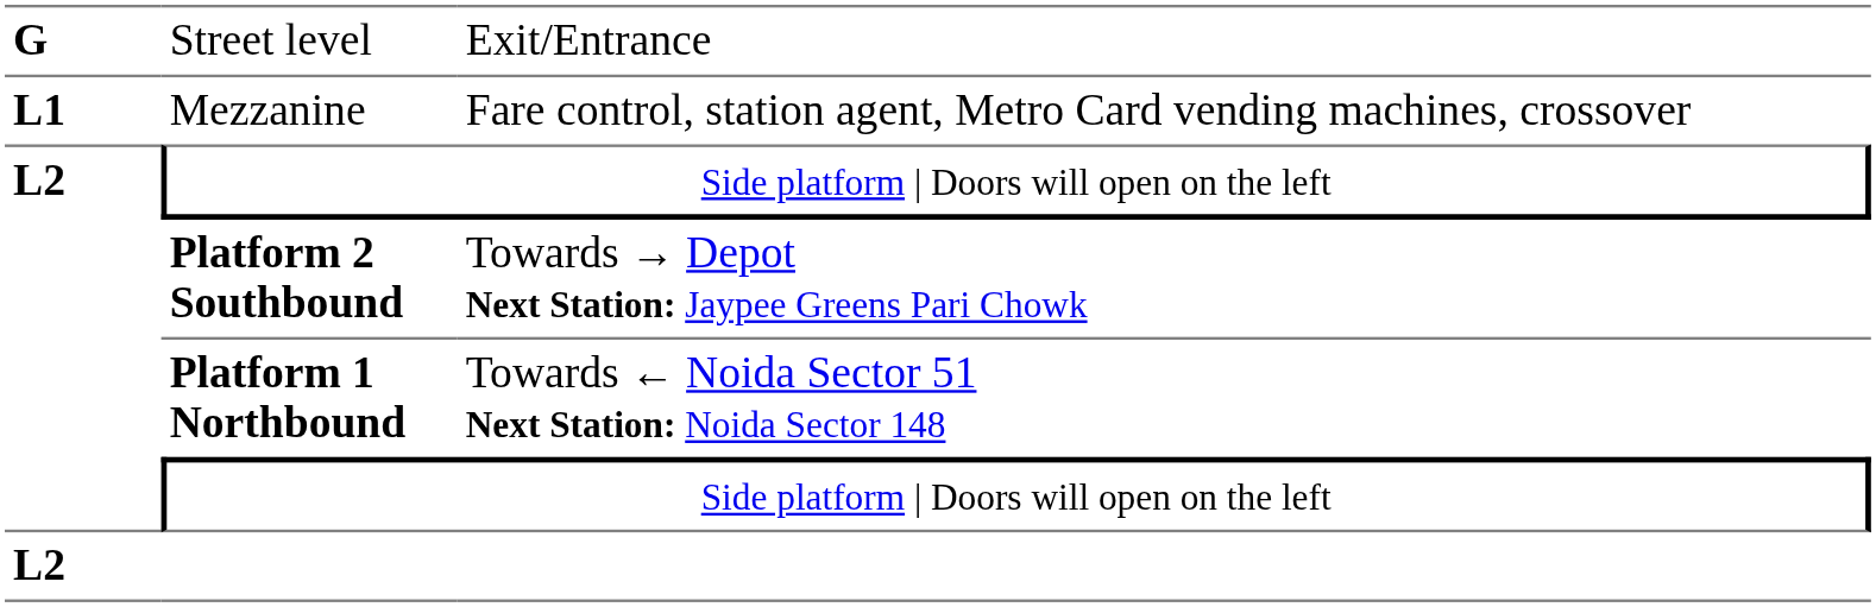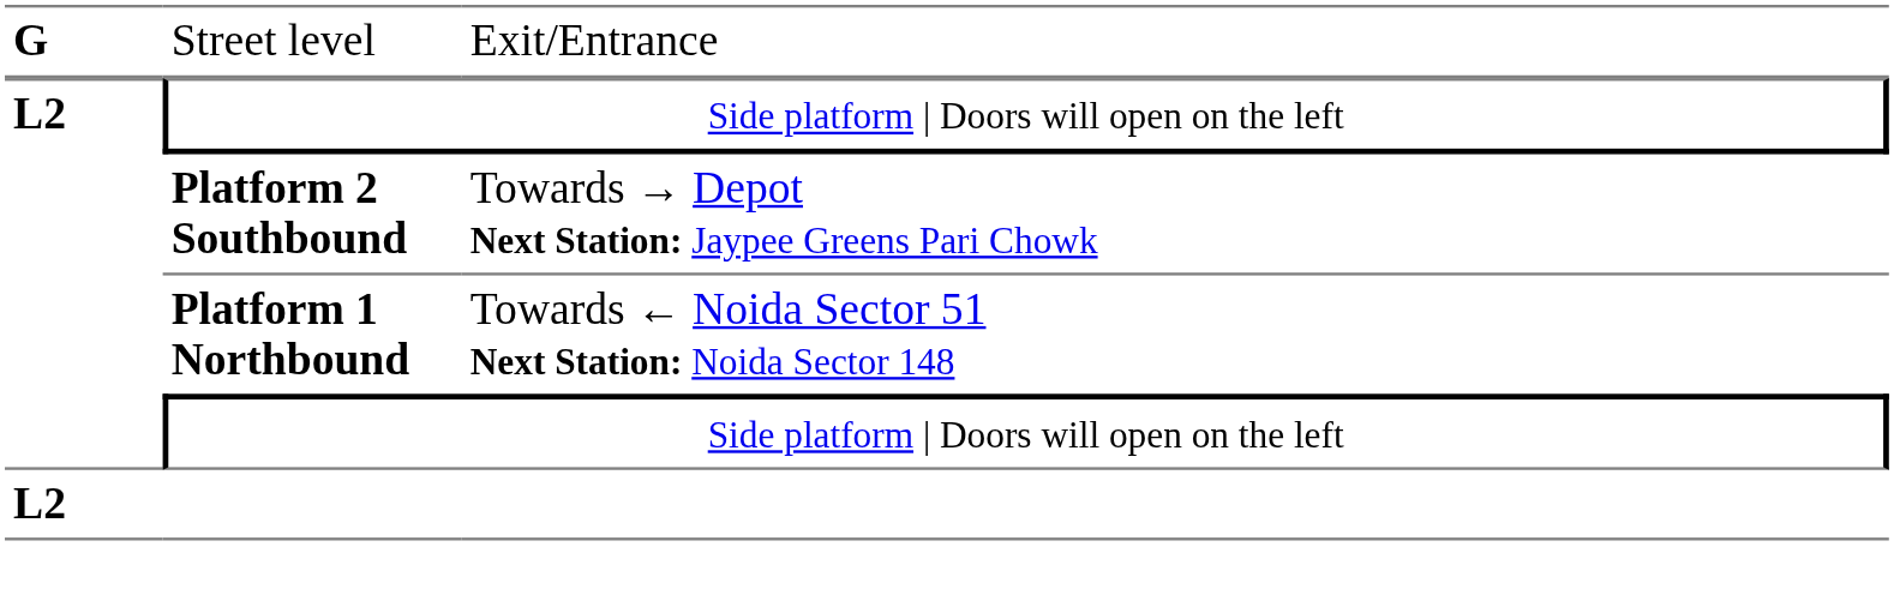 <table table border=0 cellspacing=0 cellpadding=3>
 <tr>
 <td style="border-bottom:solid 1px gray;border-top:solid 1px gray;" width=50 valign=top><strong>G</strong></td>
 <td style="border-top:solid 1px gray;border-bottom:solid 1px gray;" width=100 valign=top>Street level</td>
 <td style="border-top:solid 1px gray;border-bottom:solid 1px gray;" width=500 valign=top>Exit/Entrance</td>
-</tr>
-<tr>
-<td valign=top><strong>L1</strong></td>
-<td valign=top>Mezzanine</td>
-<td valign=top>Fare control, station agent, Metro Card vending machines, crossover<br></td>
 </tr>
 <tr>
 <td style="border-top:solid 1px gray;border-bottom:solid 1px gray;" width=50 rowspan=4 valign=top><strong>L2</strong></td>
 <td style="border-top:solid 1px gray;border-right:solid 2px black;border-left:solid 2px black;border-bottom:solid 2px black;text-align:center;" colspan=2><small><a href='#'>Side platform</a> | Doors will open on the left </small></td>
 </tr>
 <tr>
 <td style="border-bottom:solid 1px gray;" width=100><span><strong>Platform 2</strong><br><strong>Southbound</strong></span></td>
 <td style="border-bottom:solid 1px gray;" width=500>Towards → <a href='#'>Depot</a><br><small><strong>Next Station:</strong> <a href='#'>Jaypee Greens Pari Chowk</a></small></td>
 </tr>
 <tr>
 <td><span><strong>Platform 1</strong><br><strong>Northbound</strong></span></td>
 <td>Towards ← <a href='#'>Noida Sector 51</a><br><small><strong>Next Station:</strong> <a href='#'>Noida Sector 148</a></small></td>
 </tr>
 <tr>
 <td style="border-top:solid 2px black;border-right:solid 2px black;border-left:solid 2px black;border-bottom:solid 1px gray;" colspan=2  align=center><small><a href='#'>Side platform</a> | Doors will open on the left </small></td>
 </tr>
 <tr>
 <td style="border-bottom:solid 1px gray;" width=50 rowspan=2 valign=top><strong>L2</strong></td>
 <td style="border-bottom:solid 1px gray;" width=100></td>
 <td style="border-bottom:solid 1px gray;" width=500></td>
 </tr>
 <tr>
 </tr>
 </table>
